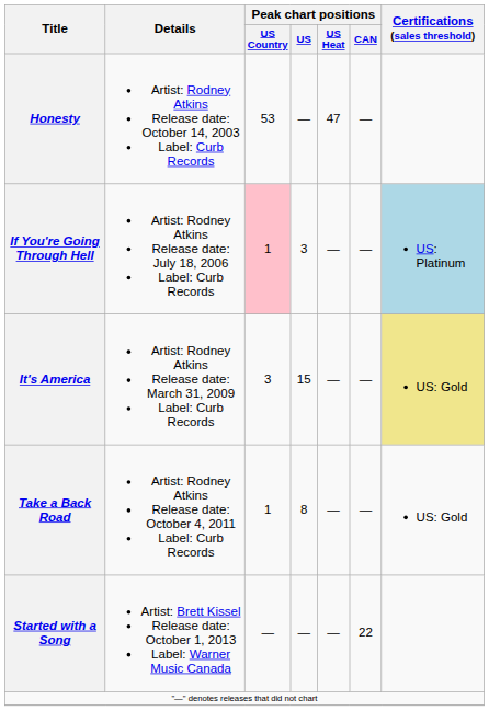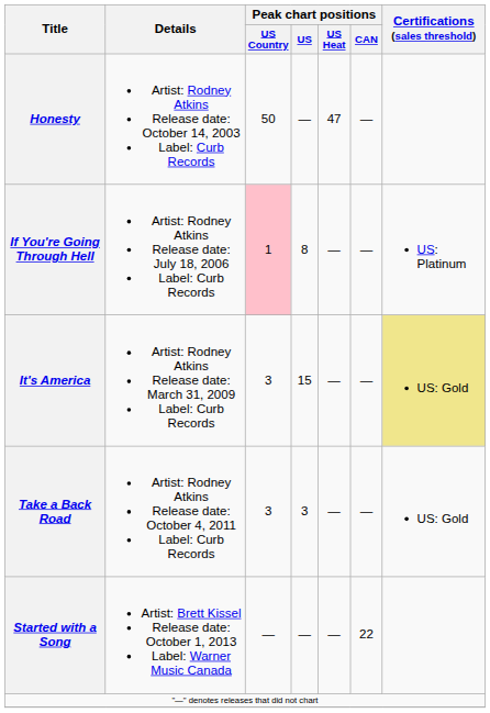 <table class="wikitable plainrowheaders" style="text-align:center;">
 <tr>
 <th rowspan="2" style="width:14em;">Title</th>
 <th rowspan="2" style="width:19em;">Details</th>
 <th colspan="4">Peak chart positions</th>
 <th rowspan="2" style="width:10em;"><a href='#'>Certifications</a><br><small>(<a href='#'>sales threshold</a>)</small></th>
 </tr>
 <tr style="font-size:smaller;">
 <th style="width:45px;"><a href='#'>US Country</a><br></th>
 <th style="width:45px;"><a href='#'>US</a><br></th>
 <th style="width:45px;"><a href='#'>US<br>Heat</a><br></th>
 <th style="width:45px;"><a href='#'>CAN</a><br></th>
 </tr>
 <tr>
 <th scope="row"><em><a href='#'>Honesty</a></em></th>
 <td><br><ul><li>Artist: <a href='#'>Rodney Atkins</a></li><li>Release date: October 14, 2003</li><li>Label: <a href='#'>Curb Records</a></li></ul></td>
-<td>53</td>
+<td>50</td>
 <td>—</td>
 <td>47</td>
 <td>—</td>
 <td></td>
 </tr>
 <tr>
 <th scope="row"><em><a href='#'>If You're Going Through Hell</a></em></th>
 <td><br><ul><li>Artist: Rodney Atkins</li><li>Release date: July 18, 2006</li><li>Label: Curb Records</li></ul></td>
 <td style="background: pink;">1</td>
-<td>3</td>
+<td>8</td>
 <td>—</td>
 <td>—</td>
-<td align="left" style="background: lightblue;"><br><ul><li><a href='#'>US</a>: Platinum</li></ul></td>
+<td align="left"><br><ul><li><a href='#'>US</a>: Platinum</li></ul></td>
 </tr>
 <tr>
 <th scope="row"><em><a href='#'>It's America</a></em></th>
 <td><br><ul><li>Artist: Rodney Atkins</li><li>Release date: March 31, 2009</li><li>Label: Curb Records</li></ul></td>
 <td>3</td>
 <td>15</td>
 <td>—</td>
 <td>—</td>
 <td align="left" style="background: khaki;"><br><ul><li>US: Gold</li></ul></td>
 </tr>
 <tr>
 <th scope="row"><em><a href='#'>Take a Back Road</a></em></th>
 <td><br><ul><li>Artist: Rodney Atkins</li><li>Release date: October 4, 2011</li><li>Label: Curb Records</li></ul></td>
-<td>1</td>
-<td>8</td>
+<td>3</td>
+<td>3</td>
 <td>—</td>
 <td>—</td>
 <td align="left"><br><ul><li>US: Gold</li></ul></td>
 </tr>
 <tr>
 <th scope="row"><em><a href='#'>Started with a Song</a></em></th>
 <td><br><ul><li>Artist: <a href='#'>Brett Kissel</a></li><li>Release date: October 1, 2013</li><li>Label: <a href='#'>Warner Music Canada</a></li></ul></td>
 <td>—</td>
 <td>—</td>
 <td>—</td>
 <td>22</td>
 <td></td>
 </tr>
 <tr>
 <td colspan="10" style="font-size:8pt">"—" denotes releases that did not chart</td>
 </tr>
 <tr>
 </tr>
 </table>
